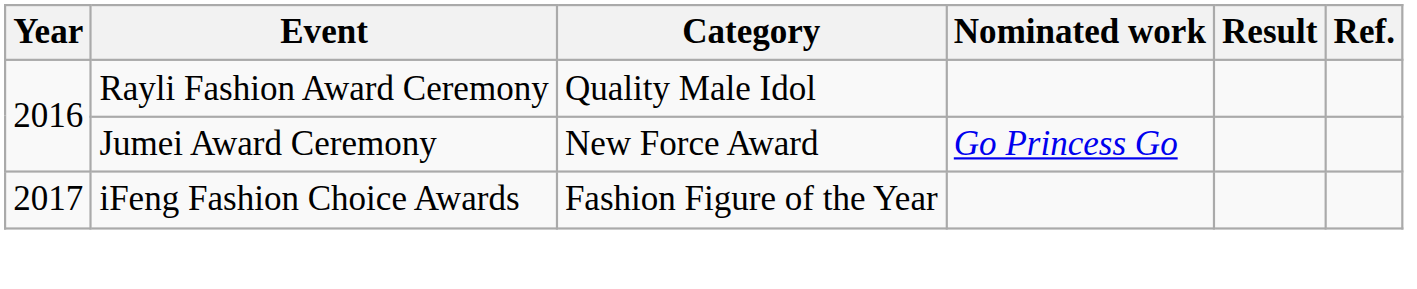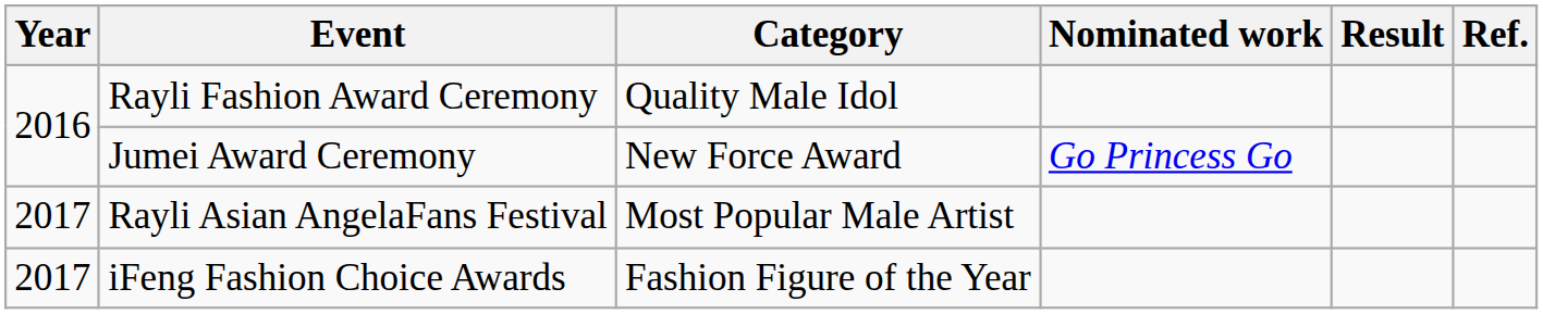 <table class="wikitable">
 <tr>
 <th>Year</th>
 <th>Event</th>
 <th>Category</th>
 <th>Nominated work</th>
 <th>Result</th>
 <th>Ref.</th>
 </tr>
 <tr>
 <td rowspan=2>2016</td>
 <td>Rayli Fashion Award Ceremony</td>
 <td>Quality Male Idol</td>
 <td></td>
 <td></td>
 <td></td>
 </tr>
 <tr>
 <td>Jumei Award Ceremony</td>
 <td>New Force Award</td>
 <td><em><a href='#'>Go Princess Go</a></em></td>
 <td></td>
 <td></td>
 </tr>
 <tr>
 <td>2017</td>
+<td>Rayli Asian AngelaFans Festival</td>
+<td>Most Popular Male Artist</td>
+<td></td>
+<td></td>
+<td></td>
+</tr>
+<tr>
+<td>2017</td>
 <td>iFeng Fashion Choice Awards</td>
 <td>Fashion Figure of the Year</td>
 <td></td>
 <td></td>
 <td></td>
 </tr>
 </table>
